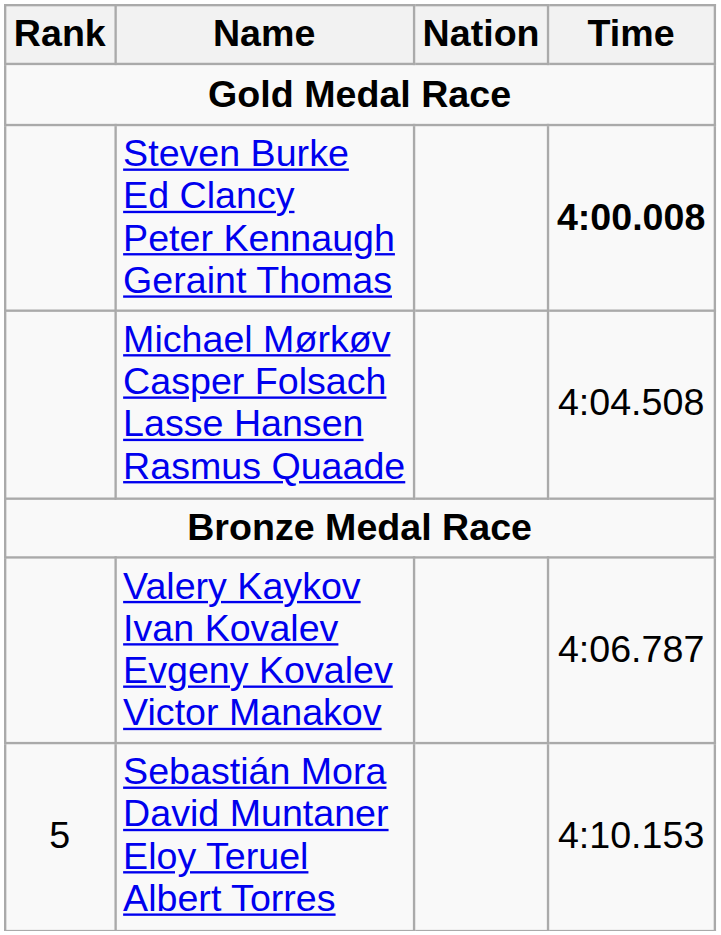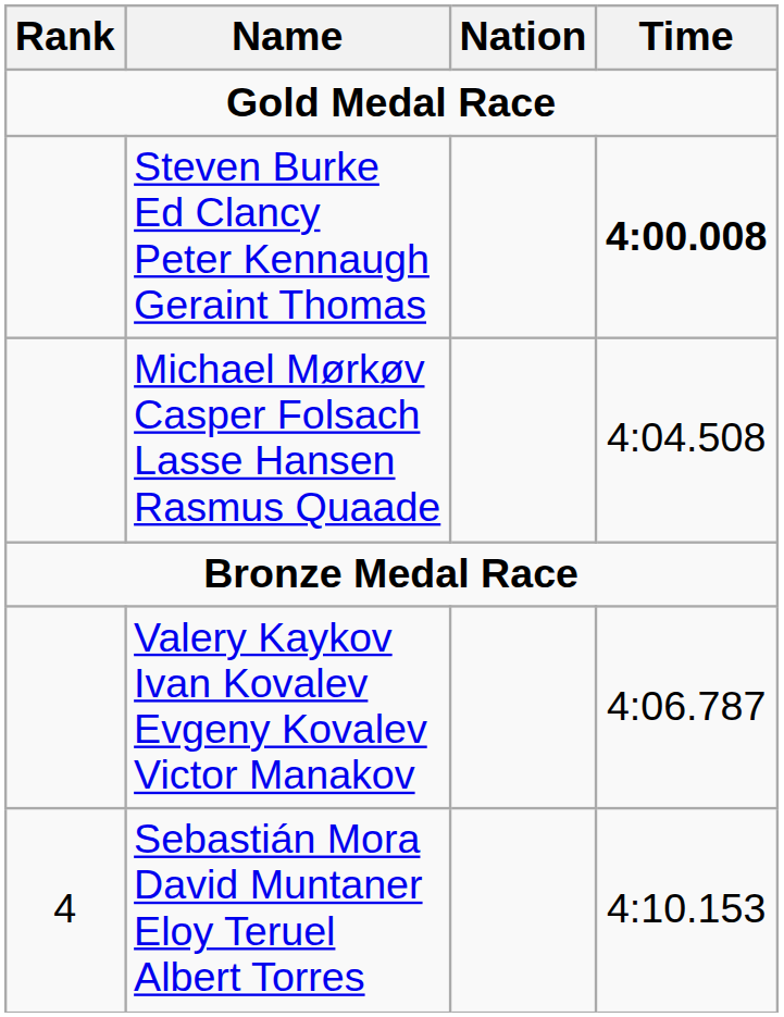 <table class="wikitable" style="text-align:center">
 <tr>
 <th>Rank</th>
 <th>Name</th>
 <th>Nation</th>
 <th>Time</th>
 </tr>
 <tr>
 <td colspan=4><strong>Gold Medal Race</strong></td>
 </tr>
 <tr>
 <td></td>
 <td align=left><a href='#'>Steven Burke</a><br><a href='#'>Ed Clancy</a><br><a href='#'>Peter Kennaugh</a><br><a href='#'>Geraint Thomas</a></td>
 <td align=left></td>
 <td><strong>4:00.008</strong></td>
 </tr>
 <tr>
 <td></td>
 <td align=left><a href='#'>Michael Mørkøv</a><br><a href='#'>Casper Folsach</a><br><a href='#'>Lasse Hansen</a><br><a href='#'>Rasmus Quaade</a></td>
 <td align=left></td>
 <td>4:04.508</td>
 </tr>
 <tr>
 <td colspan=4><strong>Bronze Medal Race</strong></td>
 </tr>
 <tr>
 <td></td>
 <td align=left><a href='#'>Valery Kaykov</a><br><a href='#'>Ivan Kovalev</a><br><a href='#'>Evgeny Kovalev</a><br><a href='#'>Victor Manakov</a></td>
 <td align=left></td>
 <td>4:06.787</td>
 </tr>
 <tr>
-<td>5</td>
+<td>4</td>
 <td align=left><a href='#'>Sebastián Mora</a><br><a href='#'>David Muntaner</a><br><a href='#'>Eloy Teruel</a><br><a href='#'>Albert Torres</a></td>
 <td align=left></td>
 <td>4:10.153</td>
 </tr>
 </table>
